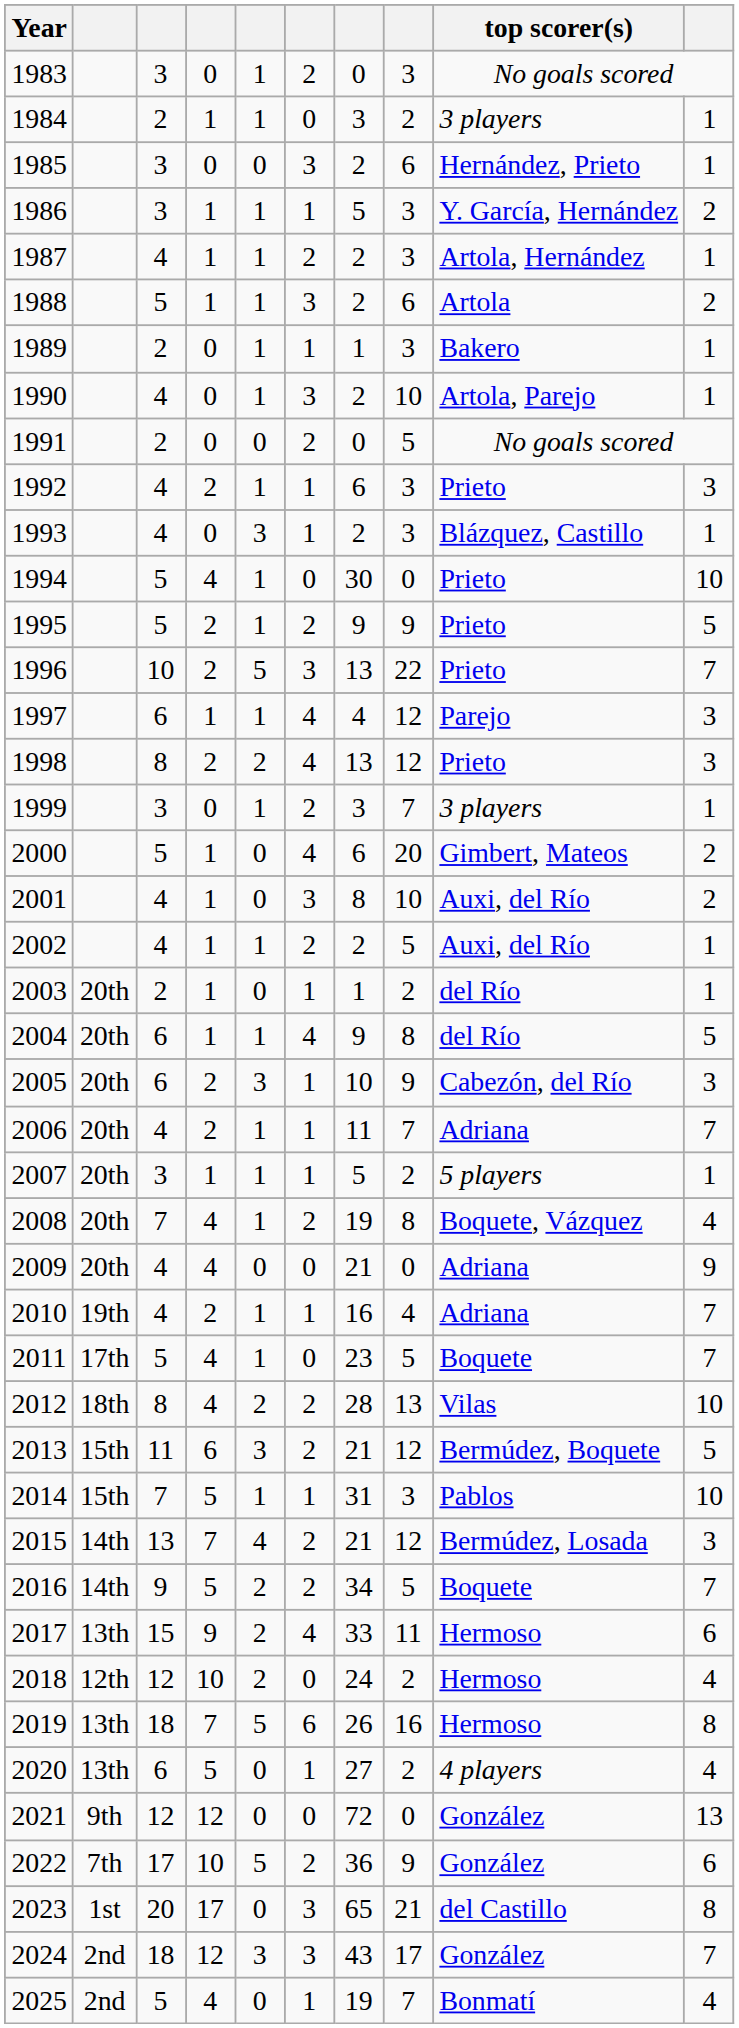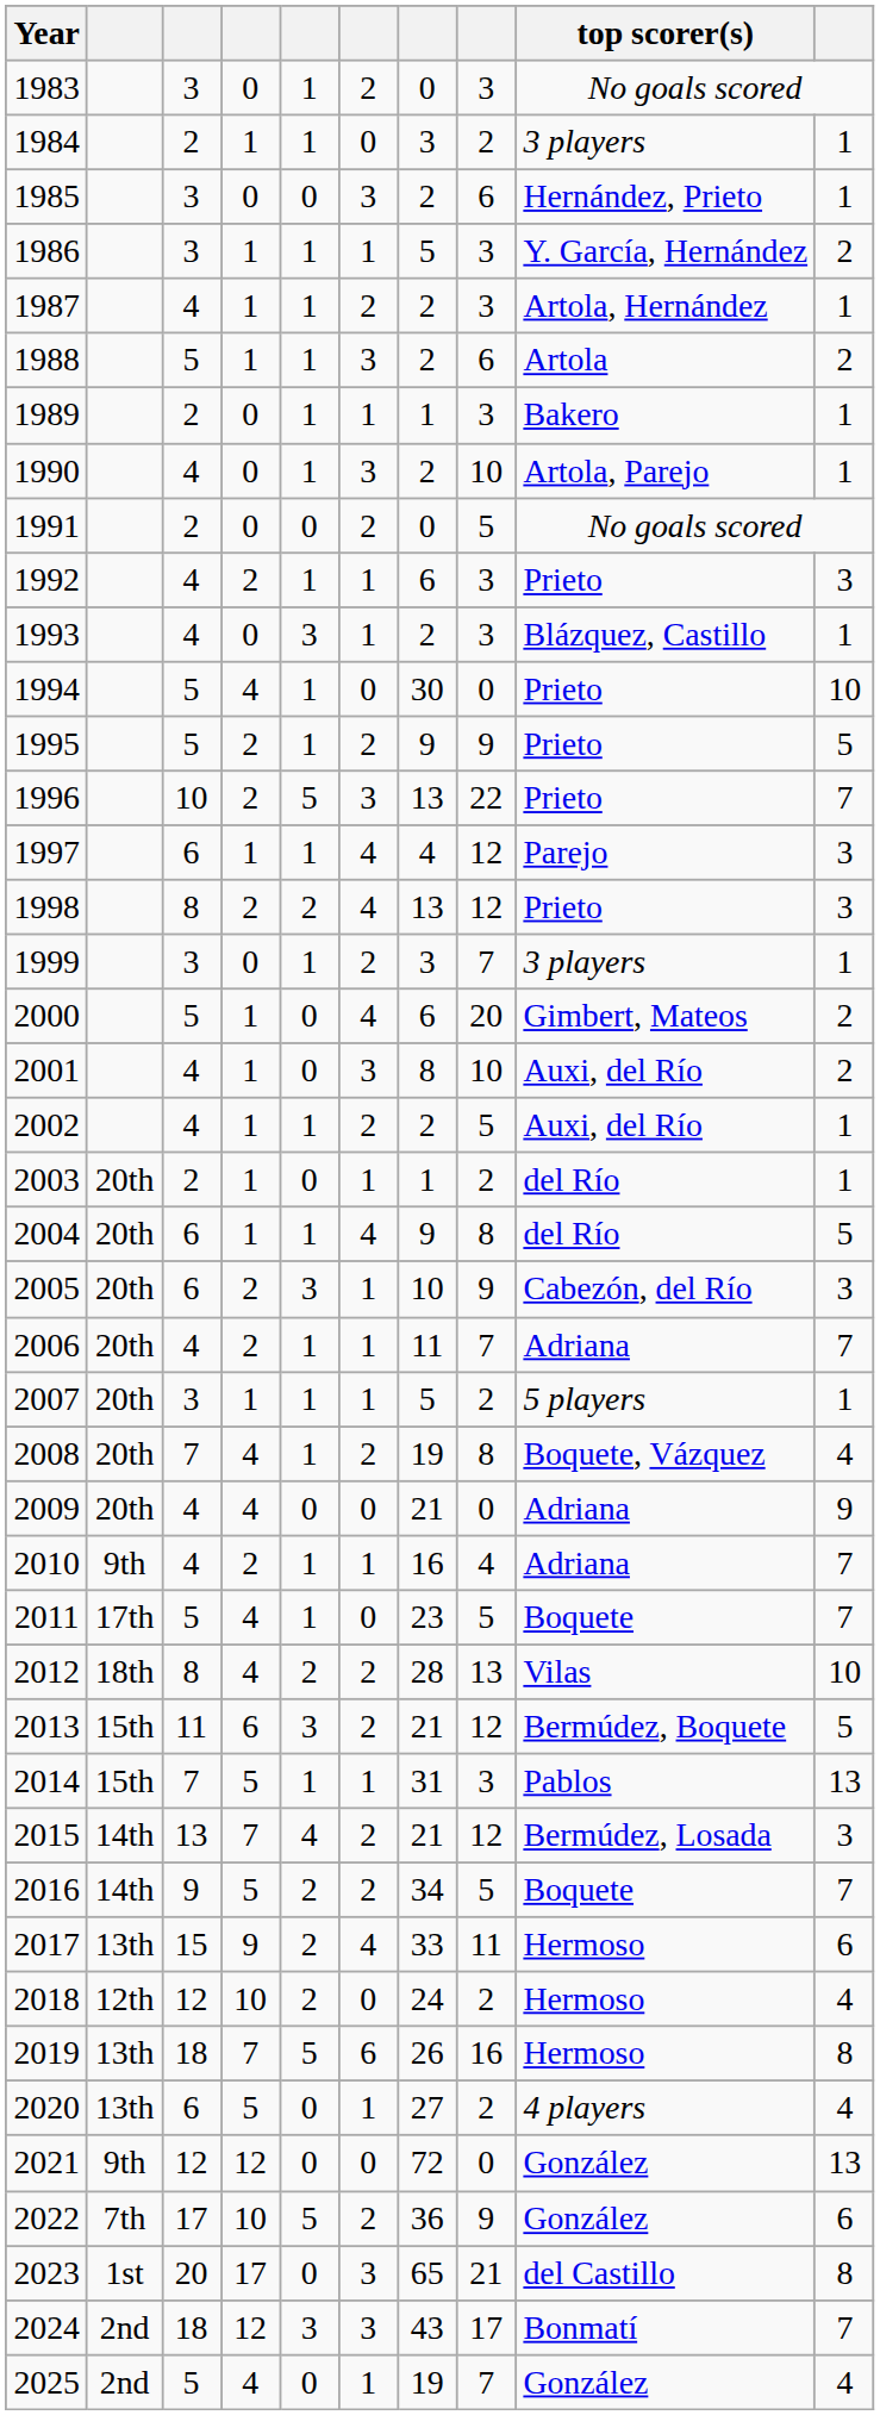 <table class="wikitable" style="font-size:95%; text-align:center;">
 <tr>
 <th>Year</th>
 <th></th>
 <th width=20></th>
 <th width=20></th>
 <th width=20></th>
 <th width=20></th>
 <th width=20></th>
 <th width=20></th>
 <th>top scorer(s)</th>
 <th style="width:20px;"></th>
 </tr>
 <tr>
 <td>1983</td>
 <td></td>
 <td>3</td>
 <td>0</td>
 <td>1</td>
 <td>2</td>
 <td>0</td>
 <td>3</td>
 <td colspan="2" style="text-align:center;"><em>No goals scored</em></td>
 </tr>
 <tr>
 <td>1984</td>
 <td></td>
 <td>2</td>
 <td>1</td>
 <td>1</td>
 <td>0</td>
 <td>3</td>
 <td>2</td>
 <td align=left><em>3 players</em></td>
 <td>1</td>
 </tr>
 <tr>
 <td>1985</td>
 <td></td>
 <td>3</td>
 <td>0</td>
 <td>0</td>
 <td>3</td>
 <td>2</td>
 <td>6</td>
 <td align=left><a href='#'>Hernández</a>, <a href='#'>Prieto</a></td>
 <td>1</td>
 </tr>
 <tr>
 <td>1986</td>
 <td></td>
 <td>3</td>
 <td>1</td>
 <td>1</td>
 <td>1</td>
 <td>5</td>
 <td>3</td>
 <td align=left><a href='#'>Y. García</a>, <a href='#'>Hernández</a></td>
 <td>2</td>
 </tr>
 <tr>
 <td>1987</td>
 <td></td>
 <td>4</td>
 <td>1</td>
 <td>1</td>
 <td>2</td>
 <td>2</td>
 <td>3</td>
 <td align=left><a href='#'>Artola</a>, <a href='#'>Hernández</a></td>
 <td>1</td>
 </tr>
 <tr>
 <td>1988</td>
 <td></td>
 <td>5</td>
 <td>1</td>
 <td>1</td>
 <td>3</td>
 <td>2</td>
 <td>6</td>
 <td align=left><a href='#'>Artola</a></td>
 <td>2</td>
 </tr>
 <tr>
 <td>1989</td>
 <td></td>
 <td>2</td>
 <td>0</td>
 <td>1</td>
 <td>1</td>
 <td>1</td>
 <td>3</td>
 <td align=left><a href='#'>Bakero</a></td>
 <td>1</td>
 </tr>
 <tr>
 <td>1990</td>
 <td></td>
 <td>4</td>
 <td>0</td>
 <td>1</td>
 <td>3</td>
 <td>2</td>
 <td>10</td>
 <td align=left><a href='#'>Artola</a>, <a href='#'>Parejo</a></td>
 <td>1</td>
 </tr>
 <tr>
 <td>1991</td>
 <td></td>
 <td>2</td>
 <td>0</td>
 <td>0</td>
 <td>2</td>
 <td>0</td>
 <td>5</td>
 <td colspan="2" style="text-align:center;"><em>No goals scored</em></td>
 </tr>
 <tr>
 <td>1992</td>
 <td></td>
 <td>4</td>
 <td>2</td>
 <td>1</td>
 <td>1</td>
 <td>6</td>
 <td>3</td>
 <td align=left><a href='#'>Prieto</a></td>
 <td>3</td>
 </tr>
 <tr>
 <td>1993</td>
 <td></td>
 <td>4</td>
 <td>0</td>
 <td>3</td>
 <td>1</td>
 <td>2</td>
 <td>3</td>
 <td align=left><a href='#'>Blázquez</a>, <a href='#'>Castillo</a></td>
 <td>1</td>
 </tr>
 <tr>
 <td>1994</td>
 <td></td>
 <td>5</td>
 <td>4</td>
 <td>1</td>
 <td>0</td>
 <td>30</td>
 <td>0</td>
 <td align=left><a href='#'>Prieto</a></td>
 <td>10</td>
 </tr>
 <tr>
 <td>1995</td>
 <td></td>
 <td>5</td>
 <td>2</td>
 <td>1</td>
 <td>2</td>
 <td>9</td>
 <td>9</td>
 <td align=left><a href='#'>Prieto</a></td>
 <td>5</td>
 </tr>
 <tr>
 <td>1996</td>
 <td></td>
 <td>10</td>
 <td>2</td>
 <td>5</td>
 <td>3</td>
 <td>13</td>
 <td>22</td>
 <td align=left><a href='#'>Prieto</a></td>
 <td>7</td>
 </tr>
 <tr>
 <td>1997</td>
 <td></td>
 <td>6</td>
 <td>1</td>
 <td>1</td>
 <td>4</td>
 <td>4</td>
 <td>12</td>
 <td align=left><a href='#'>Parejo</a></td>
 <td>3</td>
 </tr>
 <tr>
 <td>1998</td>
 <td></td>
 <td>8</td>
 <td>2</td>
 <td>2</td>
 <td>4</td>
 <td>13</td>
 <td>12</td>
 <td align=left><a href='#'>Prieto</a></td>
 <td>3</td>
 </tr>
 <tr>
 <td>1999</td>
 <td></td>
 <td>3</td>
 <td>0</td>
 <td>1</td>
 <td>2</td>
 <td>3</td>
 <td>7</td>
 <td align=left><em>3 players</em></td>
 <td>1</td>
 </tr>
 <tr>
 <td>2000</td>
 <td></td>
 <td>5</td>
 <td>1</td>
 <td>0</td>
 <td>4</td>
 <td>6</td>
 <td>20</td>
 <td align=left><a href='#'>Gimbert</a>, <a href='#'>Mateos</a></td>
 <td>2</td>
 </tr>
 <tr>
 <td>2001</td>
 <td></td>
 <td>4</td>
 <td>1</td>
 <td>0</td>
 <td>3</td>
 <td>8</td>
 <td>10</td>
 <td align=left><a href='#'>Auxi</a>, <a href='#'>del Río</a></td>
 <td>2</td>
 </tr>
 <tr>
 <td>2002</td>
 <td></td>
 <td>4</td>
 <td>1</td>
 <td>1</td>
 <td>2</td>
 <td>2</td>
 <td>5</td>
 <td align=left><a href='#'>Auxi</a>, <a href='#'>del Río</a></td>
 <td>1</td>
 </tr>
 <tr>
 <td>2003</td>
 <td>20th </td>
 <td>2</td>
 <td>1</td>
 <td>0</td>
 <td>1</td>
 <td>1</td>
 <td>2</td>
 <td align=left><a href='#'>del Río</a></td>
 <td>1</td>
 </tr>
 <tr>
 <td>2004</td>
 <td>20th </td>
 <td>6</td>
 <td>1</td>
 <td>1</td>
 <td>4</td>
 <td>9</td>
 <td>8</td>
 <td align=left><a href='#'>del Río</a></td>
 <td>5</td>
 </tr>
 <tr>
 <td>2005</td>
 <td>20th </td>
 <td>6</td>
 <td>2</td>
 <td>3</td>
 <td>1</td>
 <td>10</td>
 <td>9</td>
 <td align=left><a href='#'>Cabezón</a>, <a href='#'>del Río</a></td>
 <td>3</td>
 </tr>
 <tr>
 <td>2006</td>
 <td>20th </td>
 <td>4</td>
 <td>2</td>
 <td>1</td>
 <td>1</td>
 <td>11</td>
 <td>7</td>
 <td align=left><a href='#'>Adriana</a></td>
 <td>7</td>
 </tr>
 <tr>
 <td>2007</td>
 <td>20th </td>
 <td>3</td>
 <td>1</td>
 <td>1</td>
 <td>1</td>
 <td>5</td>
 <td>2</td>
 <td align=left><em>5 players</em></td>
 <td>1</td>
 </tr>
 <tr>
 <td>2008</td>
 <td>20th </td>
 <td>7</td>
 <td>4</td>
 <td>1</td>
 <td>2</td>
 <td>19</td>
 <td>8</td>
 <td align=left><a href='#'>Boquete</a>, <a href='#'>Vázquez</a></td>
 <td>4</td>
 </tr>
 <tr>
 <td>2009</td>
 <td>20th </td>
 <td>4</td>
 <td>4</td>
 <td>0</td>
 <td>0</td>
 <td>21</td>
 <td>0</td>
 <td align=left><a href='#'>Adriana</a></td>
 <td>9</td>
 </tr>
 <tr>
 <td>2010</td>
-<td>19th </td>
+<td>9th </td>
 <td>4</td>
 <td>2</td>
 <td>1</td>
 <td>1</td>
 <td>16</td>
 <td>4</td>
 <td align=left><a href='#'>Adriana</a></td>
 <td>7</td>
 </tr>
 <tr>
 <td>2011</td>
 <td>17th </td>
 <td>5</td>
 <td>4</td>
 <td>1</td>
 <td>0</td>
 <td>23</td>
 <td>5</td>
 <td align=left><a href='#'>Boquete</a></td>
 <td>7</td>
 </tr>
 <tr>
 <td>2012</td>
 <td>18th </td>
 <td>8</td>
 <td>4</td>
 <td>2</td>
 <td>2</td>
 <td>28</td>
 <td>13</td>
 <td align=left><a href='#'>Vilas</a></td>
 <td>10</td>
 </tr>
 <tr>
 <td>2013</td>
 <td>15th </td>
 <td>11</td>
 <td>6</td>
 <td>3</td>
 <td>2</td>
 <td>21</td>
 <td>12</td>
 <td align=left><a href='#'>Bermúdez</a>, <a href='#'>Boquete</a></td>
 <td>5</td>
 </tr>
 <tr>
 <td>2014</td>
 <td>15th </td>
 <td>7</td>
 <td>5</td>
 <td>1</td>
 <td>1</td>
 <td>31</td>
 <td>3</td>
 <td align=left><a href='#'>Pablos</a></td>
-<td>10</td>
+<td>13</td>
 </tr>
 <tr>
 <td>2015</td>
 <td>14th </td>
 <td>13</td>
 <td>7</td>
 <td>4</td>
 <td>2</td>
 <td>21</td>
 <td>12</td>
 <td align=left><a href='#'>Bermúdez</a>, <a href='#'>Losada</a></td>
 <td>3</td>
 </tr>
 <tr>
 <td>2016</td>
 <td>14th </td>
 <td>9</td>
 <td>5</td>
 <td>2</td>
 <td>2</td>
 <td>34</td>
 <td>5</td>
 <td align=left><a href='#'>Boquete</a></td>
 <td>7</td>
 </tr>
 <tr>
 <td>2017</td>
 <td>13th </td>
 <td>15</td>
 <td>9</td>
 <td>2</td>
 <td>4</td>
 <td>33</td>
 <td>11</td>
 <td align=left><a href='#'>Hermoso</a></td>
 <td>6</td>
 </tr>
 <tr>
 <td>2018</td>
 <td>12th </td>
 <td>12</td>
 <td>10</td>
 <td>2</td>
 <td>0</td>
 <td>24</td>
 <td>2</td>
 <td align=left><a href='#'>Hermoso</a></td>
 <td>4</td>
 </tr>
 <tr>
 <td>2019</td>
 <td>13th </td>
 <td>18</td>
 <td>7</td>
 <td>5</td>
 <td>6</td>
 <td>26</td>
 <td>16</td>
 <td align=left><a href='#'>Hermoso</a></td>
 <td>8</td>
 </tr>
 <tr>
 <td>2020</td>
 <td>13th </td>
 <td>6</td>
 <td>5</td>
 <td>0</td>
 <td>1</td>
 <td>27</td>
 <td>2</td>
 <td align=left><em>4 players</em></td>
 <td>4</td>
 </tr>
 <tr>
 <td>2021</td>
 <td>9th </td>
 <td>12</td>
 <td>12</td>
 <td>0</td>
 <td>0</td>
 <td>72</td>
 <td>0</td>
 <td align=left><a href='#'>González</a></td>
 <td>13</td>
 </tr>
 <tr>
 <td>2022</td>
 <td>7th </td>
 <td>17</td>
 <td>10</td>
 <td>5</td>
 <td>2</td>
 <td>36</td>
 <td>9</td>
 <td align=left><a href='#'>González</a></td>
 <td>6</td>
 </tr>
 <tr>
 <td>2023</td>
 <td>1st </td>
 <td>20</td>
 <td>17</td>
 <td>0</td>
 <td>3</td>
 <td>65</td>
 <td>21</td>
 <td align=left><a href='#'>del Castillo</a></td>
 <td>8</td>
 </tr>
 <tr>
 <td>2024</td>
 <td>2nd </td>
 <td>18</td>
 <td>12</td>
 <td>3</td>
 <td>3</td>
 <td>43</td>
 <td>17</td>
-<td align=left><a href='#'>González</a></td>
+<td align=left><a href='#'>Bonmatí</a></td>
 <td>7</td>
 </tr>
 <tr>
 <td>2025</td>
 <td>2nd </td>
 <td>5</td>
 <td>4</td>
 <td>0</td>
 <td>1</td>
 <td>19</td>
 <td>7</td>
-<td align=left><a href='#'>Bonmatí</a></td>
+<td align=left><a href='#'>González</a></td>
 <td>4</td>
 </tr>
 </table>
